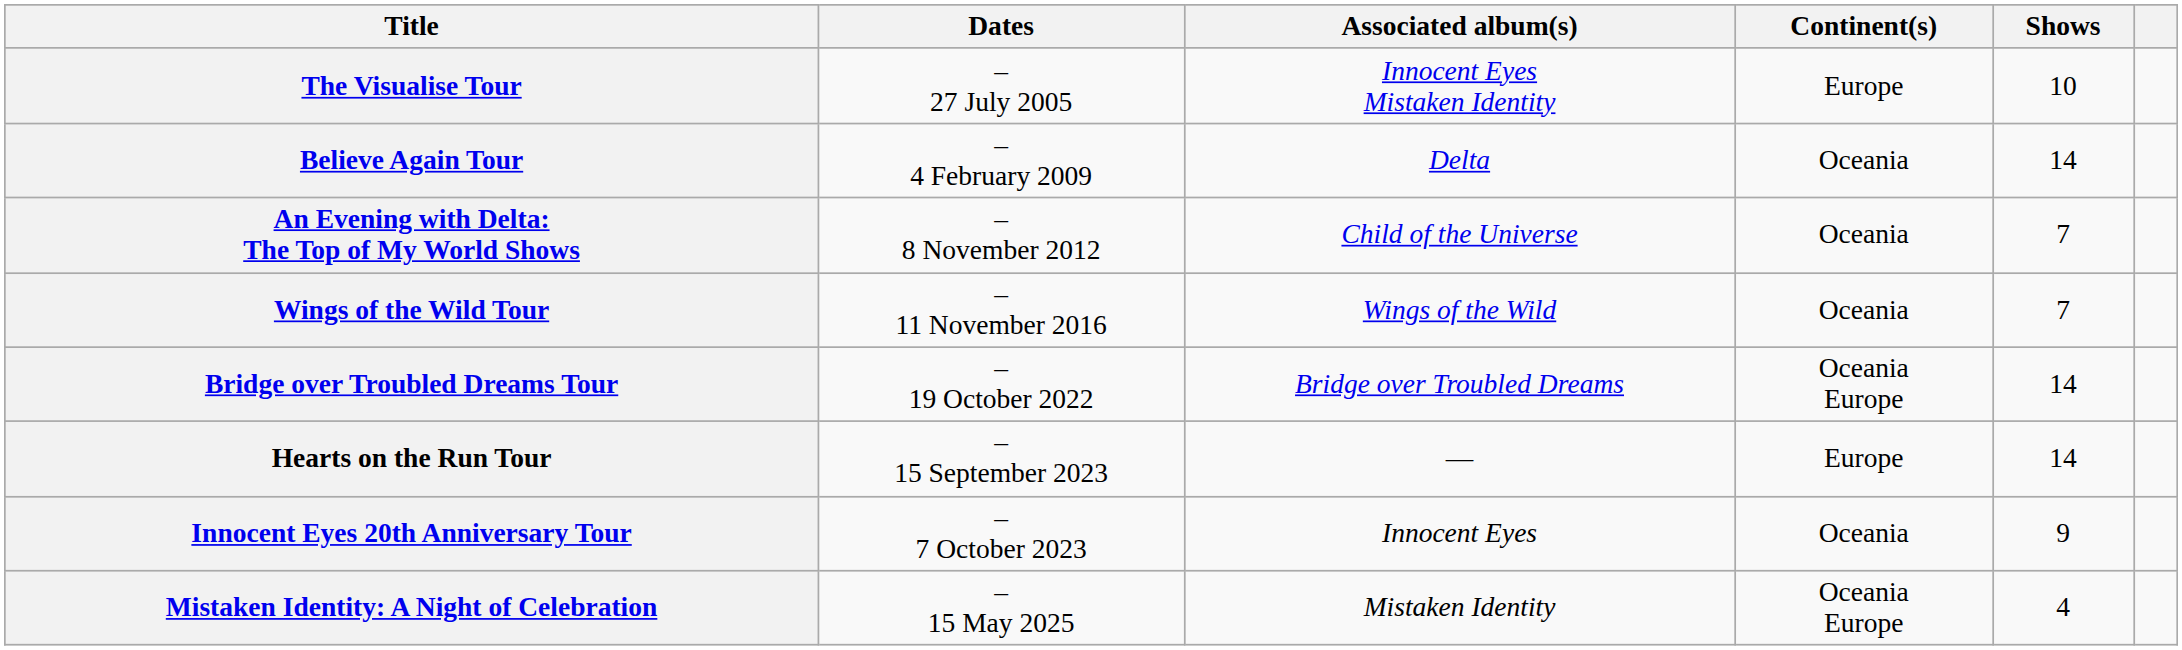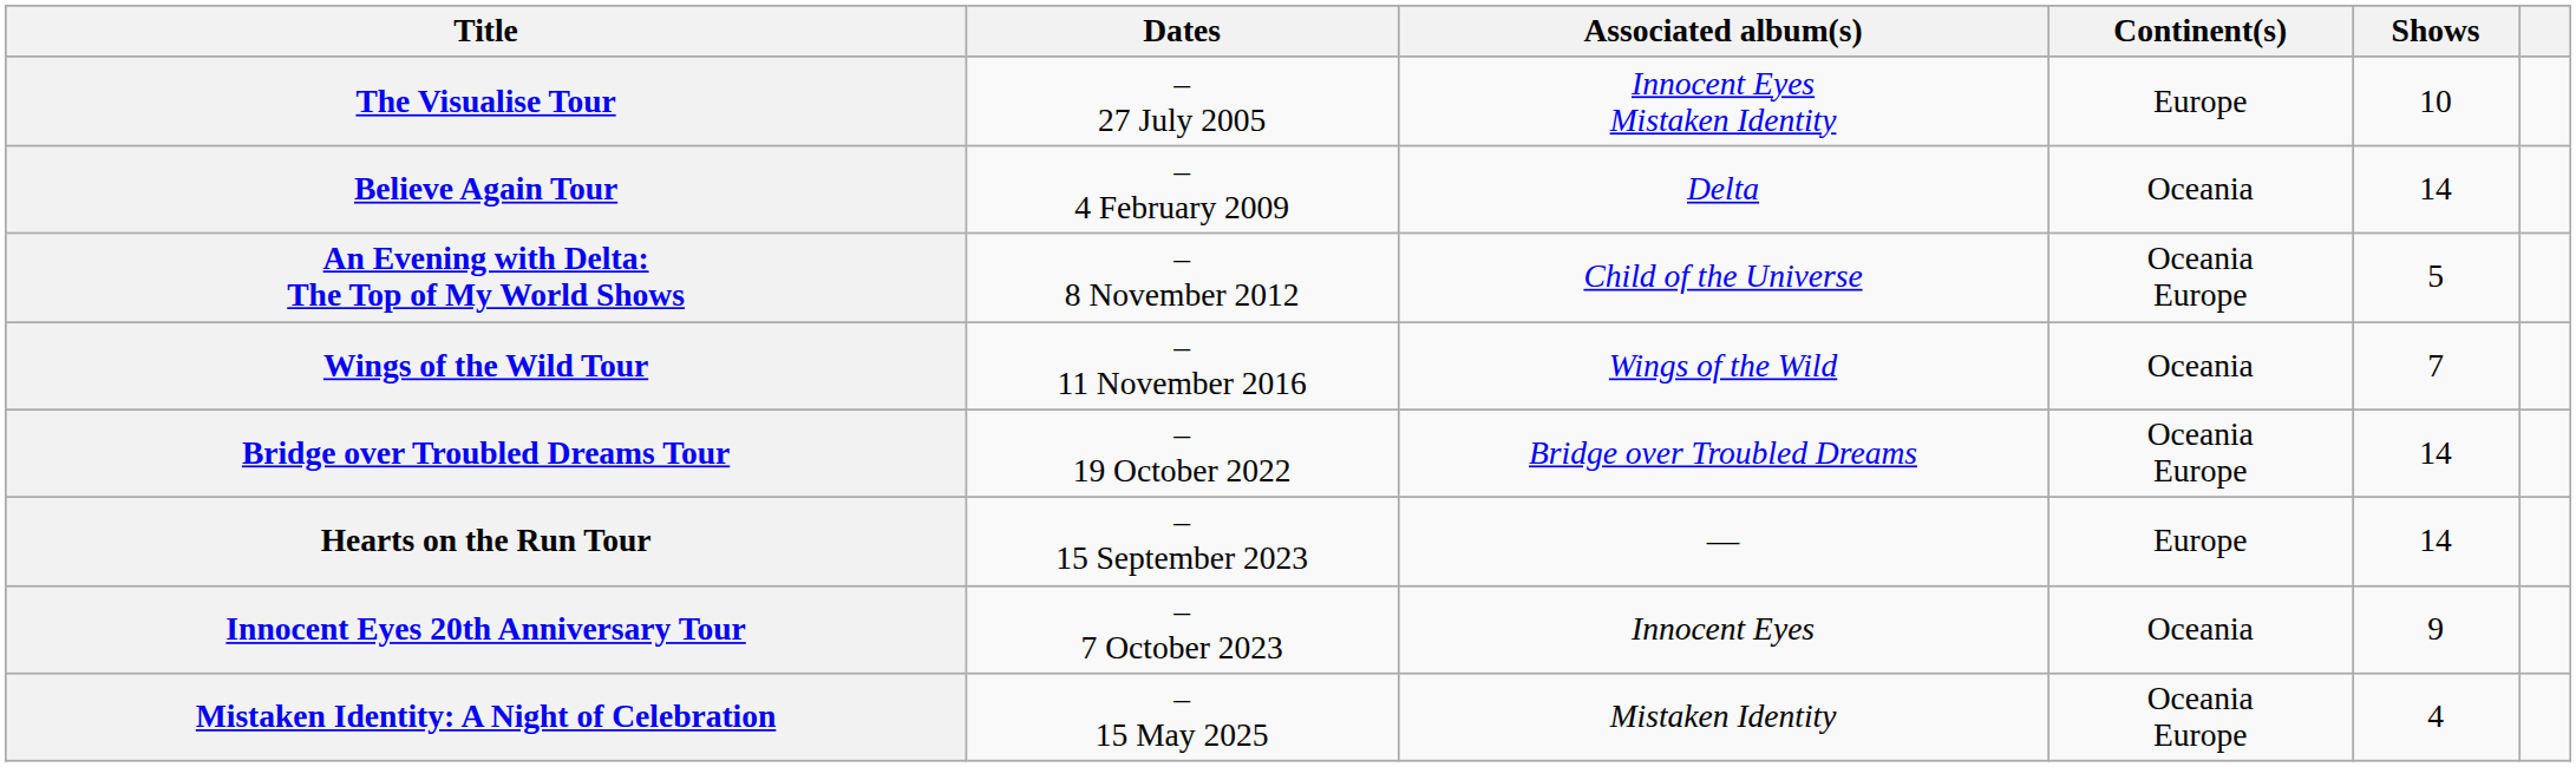 <table class="wikitable sortable plainrowheaders" style="text-align:center;" width=100%>
 <tr>
 <th scope="col">Title</th>
 <th scope="col">Dates</th>
 <th scope="col">Associated album(s)</th>
 <th scope="col">Continent(s)</th>
 <th scope="col">Shows</th>
 <th scope="col" width=2% class="unsortable"></th>
 </tr>
 <tr>
 <th scope="row"><a href='#'>The Visualise Tour</a></th>
 <td> –<br>27 July 2005</td>
 <td><em><a href='#'>Innocent Eyes</a></em><br><em><a href='#'>Mistaken Identity</a></em></td>
 <td> Europe</td>
 <td>10</td>
 <td></td>
 </tr>
 <tr>
 <th scope="row"><a href='#'>Believe Again Tour</a></th>
 <td> –<br>4 February 2009</td>
 <td><em><a href='#'>Delta</a></em></td>
 <td> Oceania</td>
 <td>14</td>
 <td></td>
 </tr>
 <tr>
 <th scope="row"><a href='#'>An Evening with Delta: <br>The Top of My World Shows</a></th>
 <td> –<br>8 November 2012</td>
 <td><em><a href='#'>Child of the Universe</a></em></td>
-<td> Oceania</td>
-<td>7</td>
+<td> Oceania<br>Europe</td>
+<td>5</td>
 <td></td>
 </tr>
 <tr>
 <th scope="row"><a href='#'>Wings of the Wild Tour</a></th>
 <td> –<br>11 November 2016</td>
 <td><em><a href='#'>Wings of the Wild</a></em></td>
 <td> Oceania</td>
 <td>7</td>
 <td></td>
 </tr>
 <tr>
 <th scope="row"><a href='#'>Bridge over Troubled Dreams Tour</a></th>
 <td> –<br>19 October 2022</td>
 <td><em><a href='#'>Bridge over Troubled Dreams</a></em></td>
 <td> Oceania<br>Europe</td>
 <td>14</td>
 <td><br><br></td>
 </tr>
 <tr>
 <th scope="row">Hearts on the Run Tour</th>
 <td> –<br>15 September 2023</td>
 <td>—</td>
 <td> Europe</td>
 <td>14</td>
 <td><br></td>
 </tr>
 <tr>
 <th scope="row"><a href='#'>Innocent Eyes 20th Anniversary Tour</a></th>
 <td> –<br>7 October 2023</td>
 <td><em> Innocent Eyes</em></td>
 <td> Oceania</td>
 <td>9</td>
 <td><br></td>
 </tr>
 <tr>
 <th scope="row"><a href='#'>Mistaken Identity: A Night of Celebration</a></th>
 <td> –<br>15 May 2025</td>
 <td><em>Mistaken Identity</em></td>
 <td> Oceania<br>Europe</td>
 <td>4</td>
 <td></td>
 </tr>
 </table>
